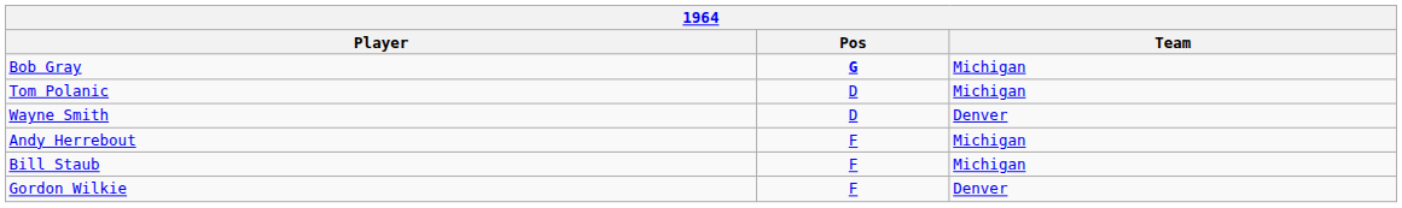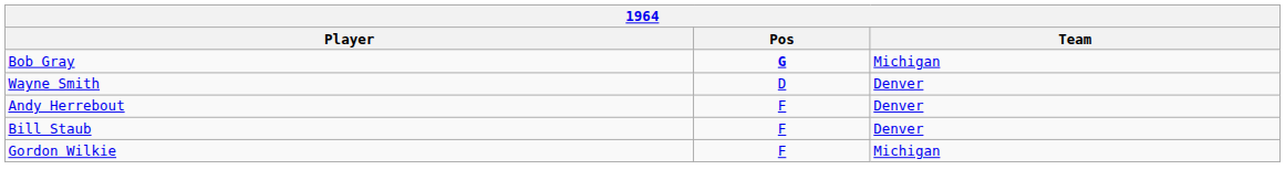 <table class="wikitable" width=95%>
 <tr>
 <th colspan=3><a href='#'>1964</a></th>
 </tr>
 <tr>
 <th>Player</th>
 <th>Pos</th>
 <th>Team</th>
 </tr>
 <tr>
 <td><a href='#'>Bob Gray</a></td>
 <td style="text-align:center;"><strong><a href='#'>G</a></strong></td>
 <td><a href='#'>Michigan</a></td>
 </tr>
 <tr>
-<td><a href='#'>Tom Polanic</a></td>
-<td style="text-align:center;"><a href='#'>D</a></td>
-<td><a href='#'>Michigan</a></td>
-</tr>
-<tr>
 <td><a href='#'>Wayne Smith</a></td>
 <td style="text-align:center;"><a href='#'>D</a></td>
 <td><a href='#'>Denver</a></td>
 </tr>
 <tr>
 <td><a href='#'>Andy Herrebout</a></td>
 <td style="text-align:center;"><a href='#'>F</a></td>
-<td><a href='#'>Michigan</a></td>
+<td><a href='#'>Denver</a></td>
 </tr>
 <tr>
 <td><a href='#'>Bill Staub</a></td>
 <td style="text-align:center;"><a href='#'>F</a></td>
-<td><a href='#'>Michigan</a></td>
+<td><a href='#'>Denver</a></td>
 </tr>
 <tr>
 <td><a href='#'>Gordon Wilkie</a></td>
 <td style="text-align:center;"><a href='#'>F</a></td>
-<td><a href='#'>Denver</a></td>
+<td><a href='#'>Michigan</a></td>
 </tr>
 </table>
